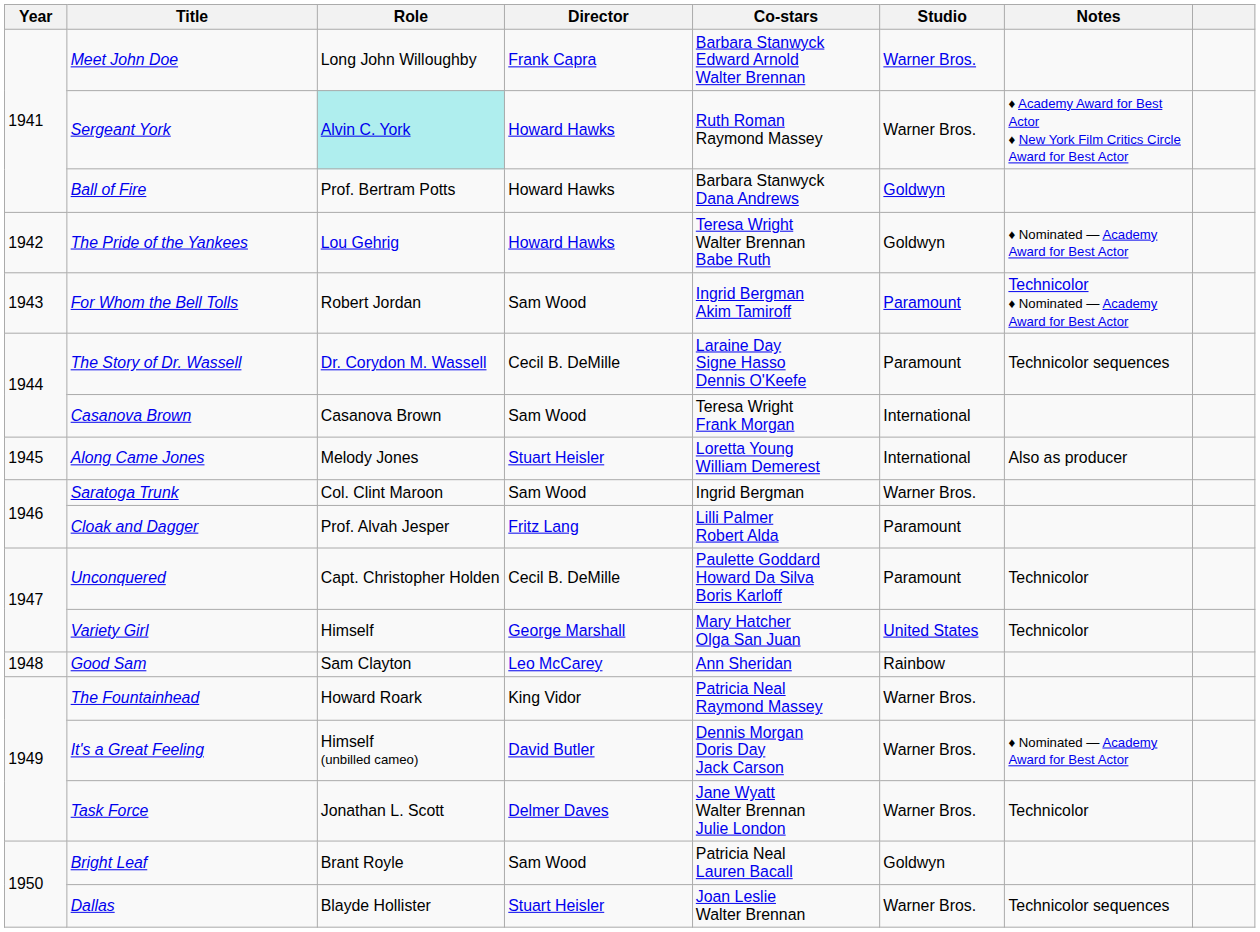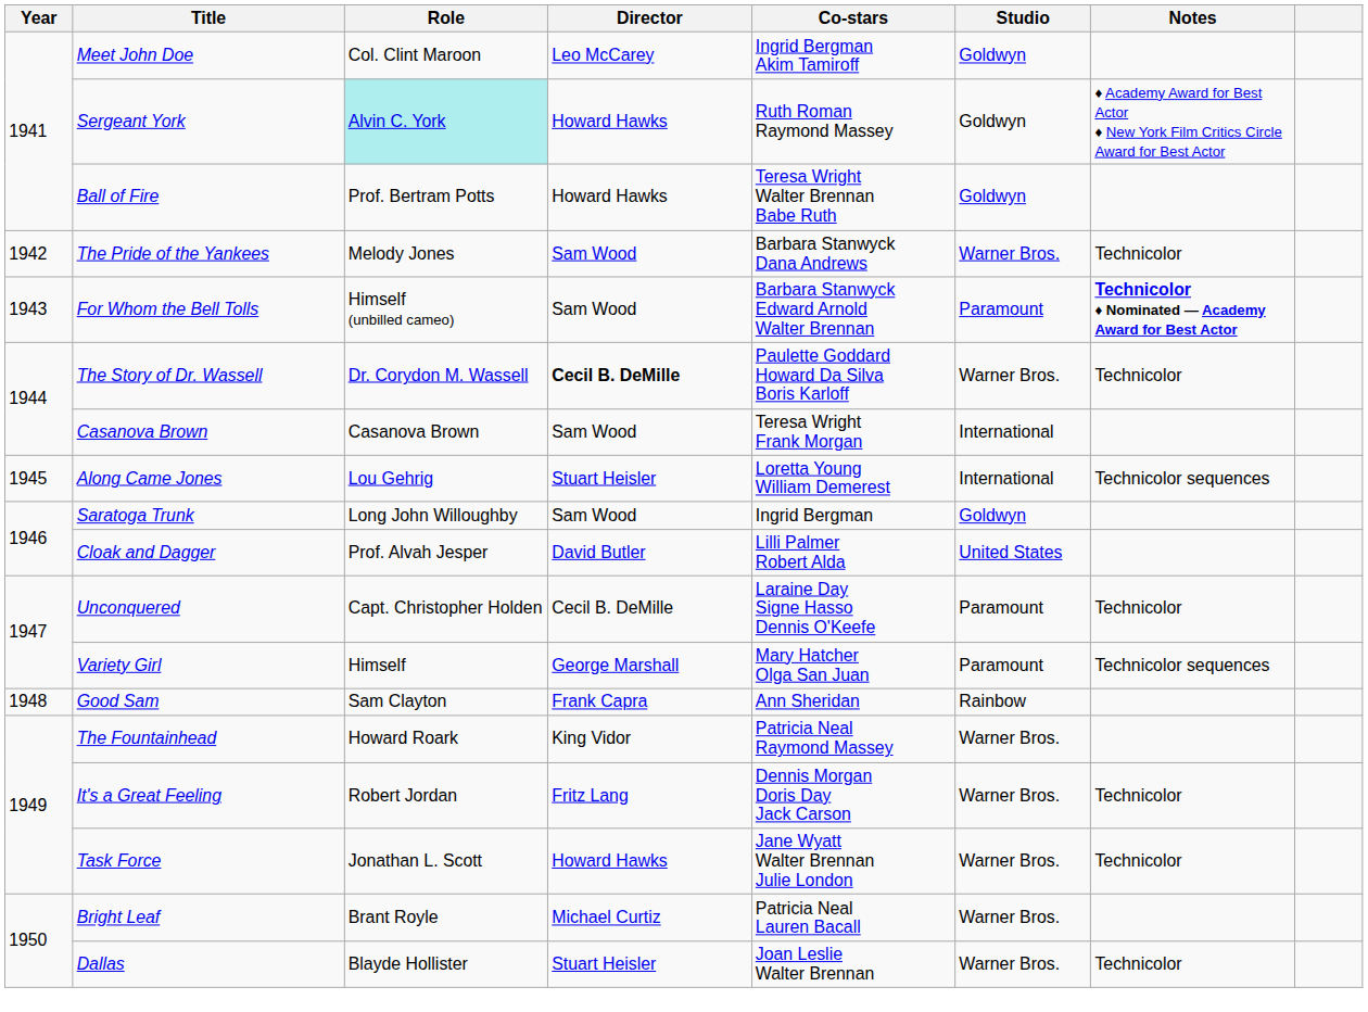 <table class="wikitable sortable" width="100%">
 <tr>
 <th width="5%">Year</th>
 <th width="20%">Title</th>
 <th width="15%">Role</th>
 <th width="15%">Director</th>
 <th width="15%">Co-stars</th>
 <th width="10%">Studio</th>
 <th width="15%" class="unsortable">Notes</th>
 <th width="5%" class="unsortable"></th>
 </tr>
 <tr>
 <td rowspan=3>1941</td>
 <td><em><a href='#'>Meet John Doe</a></em></td>
-<td>Long John Willoughby</td>
-<td><a href='#'>Frank Capra</a></td>
-<td><a href='#'>Barbara Stanwyck</a><br><a href='#'>Edward Arnold</a><br><a href='#'>Walter Brennan</a></td>
-<td><a href='#'>Warner Bros.</a></td>
+<td>Col. Clint Maroon</td>
+<td><a href='#'>Leo McCarey</a></td>
+<td><a href='#'>Ingrid Bergman</a><br><a href='#'>Akim Tamiroff</a></td>
+<td><a href='#'>Goldwyn</a></td>
 <td></td>
 <td></td>
 </tr>
 <tr>
 <td><em><a href='#'>Sergeant York</a></em></td>
 <td style="background: paleturquoise;"><a href='#'>Alvin C. York</a></td>
 <td><a href='#'>Howard Hawks</a></td>
 <td><a href='#'>Ruth Roman</a><br>Raymond Massey</td>
-<td>Warner Bros.</td>
+<td>Goldwyn</td>
 <td><small>♦ <a href='#'>Academy Award for Best Actor</a><br>♦ <a href='#'>New York Film Critics Circle Award for Best Actor</a></small></td>
 <td></td>
 </tr>
 <tr>
 <td><em><a href='#'>Ball of Fire</a></em></td>
 <td>Prof. Bertram Potts</td>
 <td>Howard Hawks</td>
-<td>Barbara Stanwyck<br><a href='#'>Dana Andrews</a></td>
+<td><a href='#'>Teresa Wright</a><br>Walter Brennan<br><a href='#'>Babe Ruth</a></td>
 <td><a href='#'>Goldwyn</a></td>
 <td></td>
 <td></td>
 </tr>
 <tr>
 <td>1942</td>
 <td><em><a href='#'>The Pride of the Yankees</a></em></td>
-<td><a href='#'>Lou Gehrig</a></td>
-<td><a href='#'>Howard Hawks</a></td>
-<td><a href='#'>Teresa Wright</a><br>Walter Brennan<br><a href='#'>Babe Ruth</a></td>
-<td>Goldwyn</td>
-<td><small>♦ Nominated — <a href='#'>Academy Award for Best Actor</a></small></td>
+<td>Melody Jones</td>
+<td><a href='#'>Sam Wood</a></td>
+<td>Barbara Stanwyck<br><a href='#'>Dana Andrews</a></td>
+<td><a href='#'>Warner Bros.</a></td>
+<td>Technicolor</td>
 <td></td>
 </tr>
 <tr>
 <td>1943</td>
 <td><em><a href='#'>For Whom the Bell Tolls</a></em></td>
-<td>Robert Jordan</td>
+<td>Himself<br><small>(unbilled cameo)</small></td>
 <td>Sam Wood</td>
-<td><a href='#'>Ingrid Bergman</a><br><a href='#'>Akim Tamiroff</a></td>
+<td><a href='#'>Barbara Stanwyck</a><br><a href='#'>Edward Arnold</a><br><a href='#'>Walter Brennan</a></td>
 <td><a href='#'>Paramount</a></td>
-<td><a href='#'>Technicolor</a><br><small>♦ Nominated — <a href='#'>Academy Award for Best Actor</a></small></td>
+<td><strong><a href='#'>Technicolor</a><br><small>♦ Nominated — <a href='#'>Academy Award for Best Actor</a></small></strong></td>
 <td></td>
 </tr>
 <tr>
 <td rowspan=2>1944</td>
 <td><em><a href='#'>The Story of Dr. Wassell</a></em></td>
 <td><a href='#'>Dr. Corydon M. Wassell</a></td>
-<td>Cecil B. DeMille</td>
-<td><a href='#'>Laraine Day</a><br><a href='#'>Signe Hasso</a><br><a href='#'>Dennis O'Keefe</a></td>
-<td>Paramount</td>
-<td>Technicolor sequences</td>
+<td><strong>Cecil B. DeMille</strong></td>
+<td><a href='#'>Paulette Goddard</a><br><a href='#'>Howard Da Silva</a><br><a href='#'>Boris Karloff</a></td>
+<td>Warner Bros.</td>
+<td>Technicolor</td>
 <td></td>
 </tr>
 <tr>
 <td><em><a href='#'>Casanova Brown</a></em></td>
 <td>Casanova Brown</td>
 <td>Sam Wood</td>
 <td>Teresa Wright<br><a href='#'>Frank Morgan</a></td>
 <td>International</td>
 <td></td>
 <td></td>
 </tr>
 <tr>
 <td>1945</td>
 <td><em><a href='#'>Along Came Jones</a></em></td>
-<td>Melody Jones</td>
+<td><a href='#'>Lou Gehrig</a></td>
 <td><a href='#'>Stuart Heisler</a></td>
 <td><a href='#'>Loretta Young</a><br><a href='#'>William Demerest</a></td>
 <td>International</td>
-<td>Also as producer</td>
+<td>Technicolor sequences</td>
 <td></td>
 </tr>
 <tr>
 <td rowspan=2>1946</td>
 <td><em><a href='#'>Saratoga Trunk</a></em></td>
-<td>Col. Clint Maroon</td>
+<td>Long John Willoughby</td>
 <td>Sam Wood</td>
 <td>Ingrid Bergman</td>
-<td>Warner Bros.</td>
+<td><a href='#'>Goldwyn</a></td>
 <td></td>
 <td></td>
 </tr>
 <tr>
 <td><em><a href='#'>Cloak and Dagger</a></em></td>
 <td>Prof. Alvah Jesper</td>
-<td><a href='#'>Fritz Lang</a></td>
+<td><a href='#'>David Butler</a></td>
 <td><a href='#'>Lilli Palmer</a><br><a href='#'>Robert Alda</a></td>
-<td>Paramount</td>
+<td><a href='#'>United States</a></td>
 <td></td>
 <td></td>
 </tr>
 <tr>
 <td rowspan=2>1947</td>
 <td><em><a href='#'>Unconquered</a></em></td>
 <td>Capt. Christopher Holden</td>
 <td>Cecil B. DeMille</td>
-<td><a href='#'>Paulette Goddard</a><br><a href='#'>Howard Da Silva</a><br><a href='#'>Boris Karloff</a></td>
+<td><a href='#'>Laraine Day</a><br><a href='#'>Signe Hasso</a><br><a href='#'>Dennis O'Keefe</a></td>
 <td>Paramount</td>
 <td>Technicolor</td>
 <td></td>
 </tr>
 <tr>
 <td><em><a href='#'>Variety Girl</a></em></td>
 <td>Himself</td>
 <td><a href='#'>George Marshall</a></td>
 <td><a href='#'>Mary Hatcher</a><br><a href='#'>Olga San Juan</a></td>
-<td><a href='#'>United States</a></td>
-<td>Technicolor</td>
+<td>Paramount</td>
+<td>Technicolor sequences</td>
 <td></td>
 </tr>
 <tr>
 <td>1948</td>
 <td><em><a href='#'>Good Sam</a></em></td>
 <td>Sam Clayton</td>
-<td><a href='#'>Leo McCarey</a></td>
+<td><a href='#'>Frank Capra</a></td>
 <td><a href='#'>Ann Sheridan</a></td>
 <td>Rainbow</td>
 <td></td>
 <td></td>
 </tr>
 <tr>
 <td rowspan=3>1949</td>
 <td><em><a href='#'>The Fountainhead</a></em></td>
 <td>Howard Roark</td>
 <td>King Vidor</td>
 <td><a href='#'>Patricia Neal</a><br><a href='#'>Raymond Massey</a></td>
 <td>Warner Bros.</td>
 <td></td>
 <td></td>
 </tr>
 <tr>
 <td><em><a href='#'>It's a Great Feeling</a></em></td>
-<td>Himself<br><small>(unbilled cameo)</small></td>
-<td><a href='#'>David Butler</a></td>
+<td>Robert Jordan</td>
+<td><a href='#'>Fritz Lang</a></td>
 <td><a href='#'>Dennis Morgan</a><br><a href='#'>Doris Day</a><br><a href='#'>Jack Carson</a></td>
 <td>Warner Bros.</td>
-<td><small>♦ Nominated — <a href='#'>Academy Award for Best Actor</a></small></td>
+<td>Technicolor</td>
 <td></td>
 </tr>
 <tr>
 <td><em><a href='#'>Task Force</a></em></td>
 <td>Jonathan L. Scott</td>
-<td><a href='#'>Delmer Daves</a></td>
+<td><a href='#'>Howard Hawks</a></td>
 <td><a href='#'>Jane Wyatt</a><br>Walter Brennan<br><a href='#'>Julie London</a></td>
 <td>Warner Bros.</td>
 <td>Technicolor</td>
 <td></td>
 </tr>
 <tr>
 <td rowspan=2>1950</td>
 <td><em><a href='#'>Bright Leaf</a></em></td>
 <td>Brant Royle</td>
-<td>Sam Wood</td>
+<td><a href='#'>Michael Curtiz</a></td>
 <td>Patricia Neal<br><a href='#'>Lauren Bacall</a></td>
-<td>Goldwyn</td>
+<td>Warner Bros.</td>
 <td></td>
 <td></td>
 </tr>
 <tr>
 <td><em><a href='#'>Dallas</a></em></td>
 <td>Blayde Hollister</td>
 <td><a href='#'>Stuart Heisler</a></td>
 <td><a href='#'>Joan Leslie</a><br>Walter Brennan</td>
 <td>Warner Bros.</td>
-<td>Technicolor sequences</td>
+<td>Technicolor</td>
 <td></td>
 </tr>
 </table>
